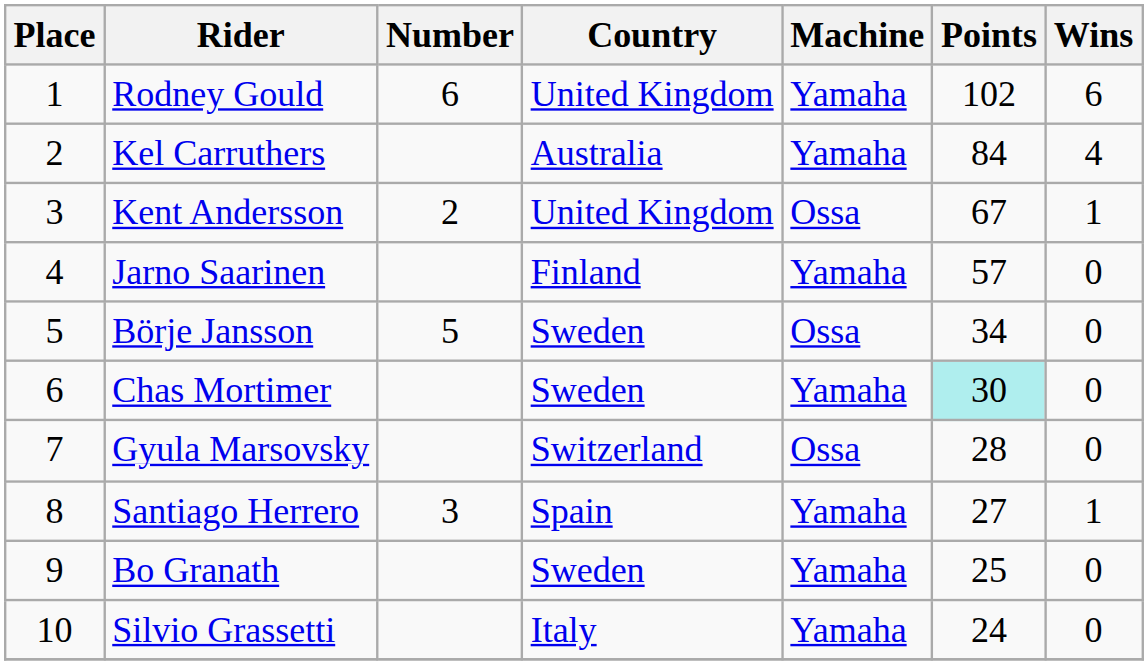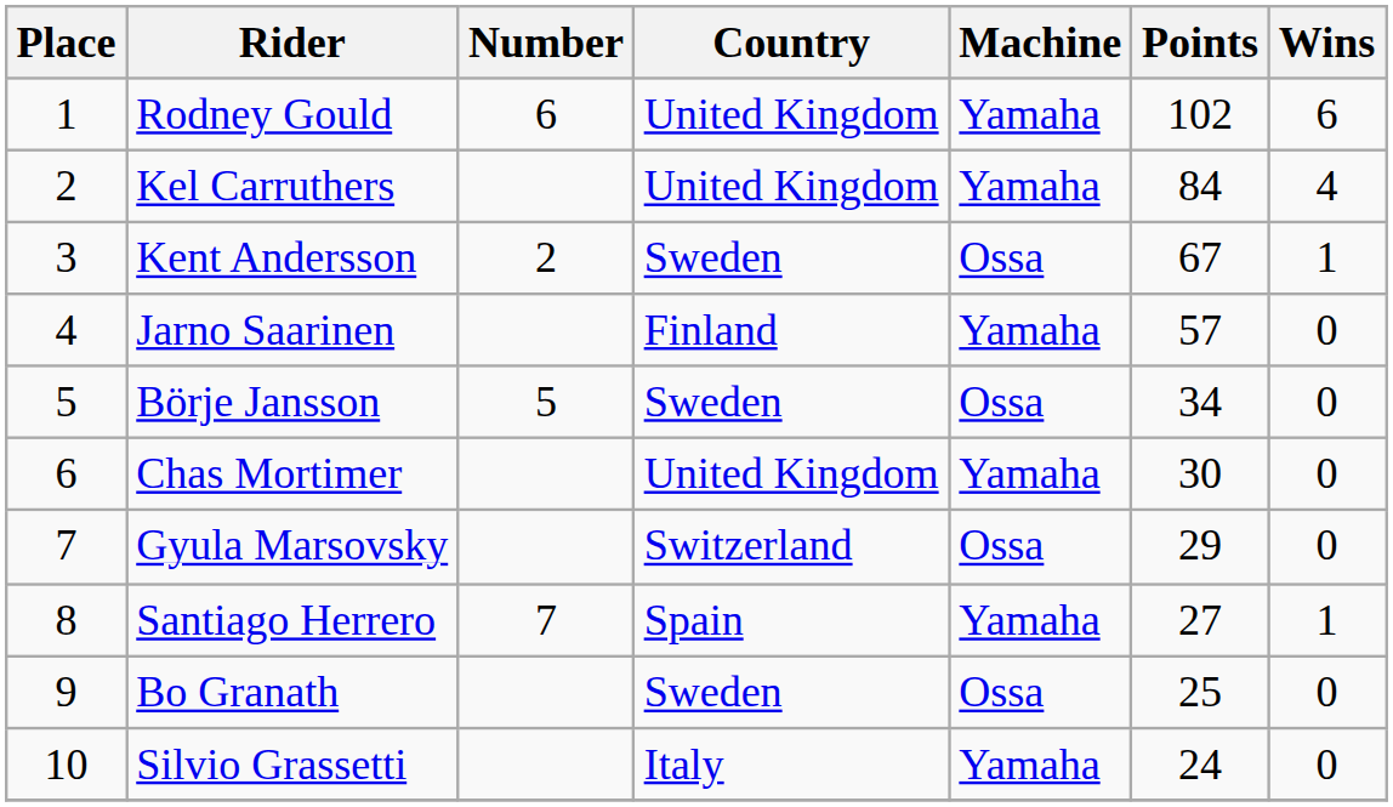 <table class="wikitable" style="font-size: 95%;">
 <tr>
 <th>Place</th>
 <th>Rider</th>
 <th>Number</th>
 <th>Country</th>
 <th>Machine</th>
 <th>Points</th>
 <th>Wins</th>
 </tr>
 <tr>
 <td align=center>1</td>
 <td> <a href='#'>Rodney Gould</a></td>
 <td align=center>6</td>
 <td><a href='#'>United Kingdom</a></td>
 <td><a href='#'>Yamaha</a></td>
 <td align=center>102</td>
 <td align=center>6</td>
 </tr>
 <tr>
 <td align=center>2</td>
 <td> <a href='#'>Kel Carruthers</a></td>
 <td></td>
-<td><a href='#'>Australia</a></td>
+<td><a href='#'>United Kingdom</a></td>
 <td><a href='#'>Yamaha</a></td>
 <td align=center>84</td>
 <td align=center>4</td>
 </tr>
 <tr>
 <td align=center>3</td>
 <td> <a href='#'>Kent Andersson</a></td>
 <td align=center>2</td>
-<td><a href='#'>United Kingdom</a></td>
+<td><a href='#'>Sweden</a></td>
 <td><a href='#'>Ossa</a></td>
 <td align=center>67</td>
 <td align=center>1</td>
 </tr>
 <tr>
 <td align=center>4</td>
 <td> <a href='#'>Jarno Saarinen</a></td>
 <td></td>
 <td><a href='#'>Finland</a></td>
 <td><a href='#'>Yamaha</a></td>
 <td align=center>57</td>
 <td align=center>0</td>
 </tr>
 <tr>
 <td align=center>5</td>
 <td> <a href='#'>Börje Jansson</a></td>
 <td align=center>5</td>
 <td><a href='#'>Sweden</a></td>
 <td><a href='#'>Ossa</a></td>
 <td align=center>34</td>
 <td align=center>0</td>
 </tr>
 <tr>
 <td align=center>6</td>
 <td> <a href='#'>Chas Mortimer</a></td>
 <td></td>
-<td><a href='#'>Sweden</a></td>
+<td><a href='#'>United Kingdom</a></td>
 <td><a href='#'>Yamaha</a></td>
-<td align=center style="background: paleturquoise;">30</td>
+<td align=center>30</td>
 <td align=center>0</td>
 </tr>
 <tr>
 <td align=center>7</td>
 <td> <a href='#'>Gyula Marsovsky</a></td>
 <td></td>
 <td><a href='#'>Switzerland</a></td>
 <td><a href='#'>Ossa</a></td>
-<td align=center>28</td>
+<td align=center>29</td>
 <td align=center>0</td>
 </tr>
 <tr>
 <td align=center>8</td>
 <td> <a href='#'>Santiago Herrero</a></td>
-<td align=center>3</td>
+<td align=center>7</td>
 <td><a href='#'>Spain</a></td>
 <td><a href='#'>Yamaha</a></td>
 <td align=center>27</td>
 <td align=center>1</td>
 </tr>
 <tr>
 <td align=center>9</td>
 <td> <a href='#'>Bo Granath</a></td>
 <td></td>
 <td><a href='#'>Sweden</a></td>
-<td><a href='#'>Yamaha</a></td>
+<td><a href='#'>Ossa</a></td>
 <td align=center>25</td>
 <td align=center>0</td>
 </tr>
 <tr>
 <td align=center>10</td>
 <td> <a href='#'>Silvio Grassetti</a></td>
 <td></td>
 <td><a href='#'>Italy</a></td>
 <td><a href='#'>Yamaha</a></td>
 <td align=center>24</td>
 <td align=center>0</td>
 </tr>
 <tr>
 </tr>
 </table>
